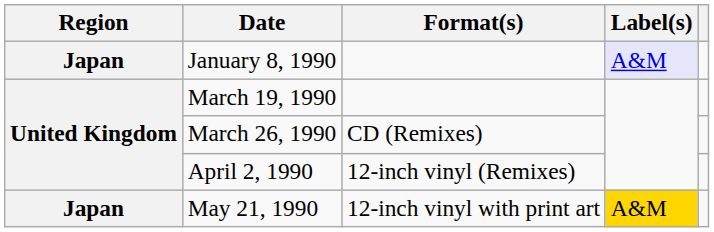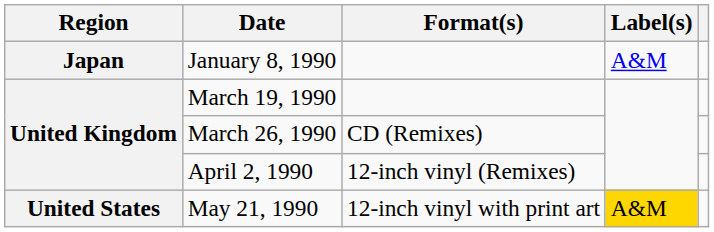 <table class="wikitable plainrowheaders">
 <tr>
 <th scope="col">Region</th>
 <th scope="col">Date</th>
 <th scope="col">Format(s)</th>
 <th scope="col">Label(s)</th>
 <th scope="col"></th>
 </tr>
 <tr>
 <th scope="row">Japan</th>
 <td>January 8, 1990</td>
 <td></td>
-<td style="background: lavender;"><a href='#'>A&M</a></td>
+<td><a href='#'>A&M</a></td>
 <td></td>
 </tr>
 <tr>
 <th scope="row" rowspan="3">United Kingdom</th>
 <td>March 19, 1990</td>
 <td></td>
 <td rowspan="3"></td>
 <td></td>
 </tr>
 <tr>
 <td>March 26, 1990</td>
 <td>CD (Remixes)</td>
 <td></td>
 </tr>
 <tr>
 <td>April 2, 1990</td>
 <td>12-inch vinyl (Remixes)</td>
 <td></td>
 </tr>
 <tr>
-<th scope="row">Japan</th>
+<th scope="row">United States</th>
 <td>May 21, 1990</td>
 <td>12-inch vinyl with print art</td>
 <td style="background: gold;">A&M</td>
 <td></td>
 </tr>
 </table>
